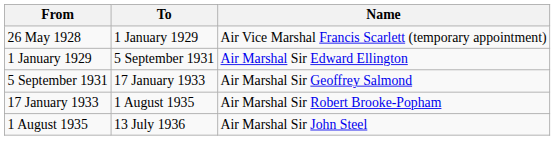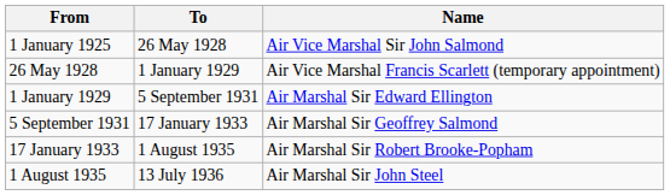 <table class="wikitable">
 <tr>
 <th>From</th>
 <th>To</th>
 <th>Name</th>
+</tr>
+<tr>
+<td>1 January 1925</td>
+<td>26 May 1928</td>
+<td><a href='#'>Air Vice Marshal</a> Sir <a href='#'>John Salmond</a></td>
 </tr>
 <tr>
 <td>26 May 1928</td>
 <td>1 January 1929</td>
 <td>Air Vice Marshal <a href='#'>Francis Scarlett</a> (temporary appointment)</td>
 </tr>
 <tr>
 <td>1 January 1929</td>
 <td>5 September 1931</td>
 <td><a href='#'>Air Marshal</a> Sir <a href='#'>Edward Ellington</a></td>
 </tr>
 <tr>
 <td>5 September 1931</td>
 <td>17 January 1933</td>
 <td>Air Marshal Sir <a href='#'>Geoffrey Salmond</a></td>
 </tr>
 <tr>
 <td>17 January 1933</td>
 <td>1 August 1935</td>
 <td>Air Marshal Sir <a href='#'>Robert Brooke-Popham</a></td>
 </tr>
 <tr>
 <td>1 August 1935</td>
 <td>13 July 1936</td>
 <td>Air Marshal Sir <a href='#'>John Steel</a></td>
 </tr>
 </table>
